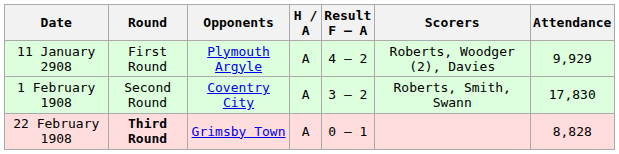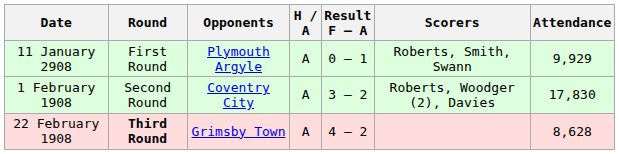 <table class="wikitable" style="text-align:center">
 <tr>
 <th>Date</th>
 <th>Round</th>
 <th>Opponents</th>
 <th>H / A</th>
 <th>Result<br>F – A</th>
 <th>Scorers</th>
 <th>Attendance</th>
 </tr>
 <tr bgcolor="#ddffdd">
 <td>11 January 2908</td>
 <td>First Round</td>
 <td><a href='#'>Plymouth Argyle</a></td>
 <td>A</td>
-<td>4 – 2</td>
-<td>Roberts, Woodger (2), Davies</td>
+<td>0 – 1</td>
+<td>Roberts, Smith, Swann</td>
 <td>9,929</td>
 </tr>
 <tr bgcolor="#ddffdd">
 <td>1 February 1908</td>
 <td>Second Round</td>
 <td><a href='#'>Coventry City</a></td>
 <td>A</td>
 <td>3 – 2</td>
-<td>Roberts, Smith, Swann</td>
+<td>Roberts, Woodger (2), Davies</td>
 <td>17,830</td>
 </tr>
 <tr bgcolor="#ffdddd">
 <td>22 February 1908</td>
 <td><strong>Third Round</strong></td>
 <td><a href='#'>Grimsby Town</a></td>
 <td>A</td>
-<td>0 – 1</td>
+<td>4 – 2</td>
 <td></td>
-<td>8,828</td>
+<td>8,628</td>
 </tr>
 </table>
